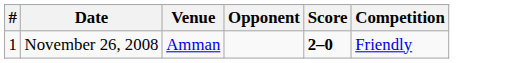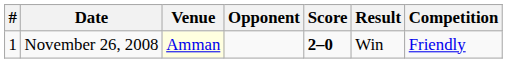 <table class="wikitable">
 <tr>
 <th>#</th>
 <th>Date</th>
 <th>Venue</th>
 <th>Opponent</th>
 <th>Score</th>
+<th>Result</th>
 <th>Competition</th>
 </tr>
 <tr>
 <td>1</td>
 <td>November 26, 2008</td>
-<td><a href='#'>Amman</a></td>
+<td style="background: lightyellow;"><a href='#'>Amman</a></td>
 <td></td>
 <td><strong>2–0</strong></td>
+<td>Win</td>
 <td><a href='#'>Friendly</a></td>
 </tr>
 </table>
